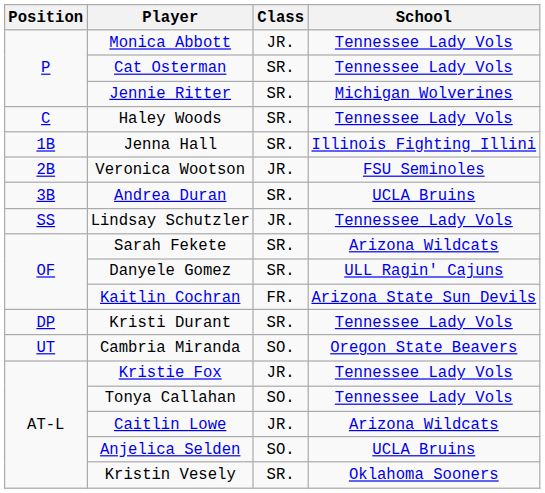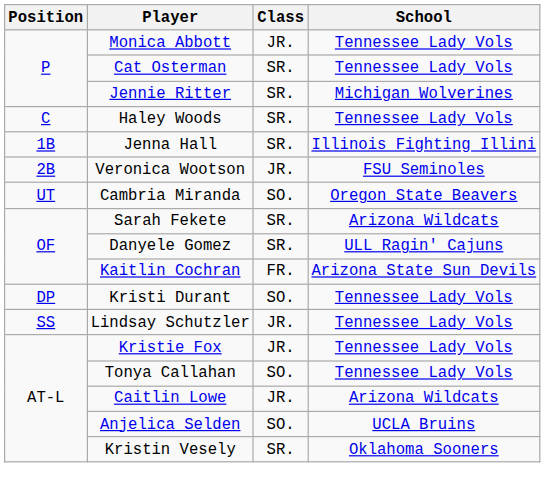 <table class="wikitable">
 <tr>
 <th>Position</th>
 <th>Player</th>
 <th>Class</th>
 <th>School</th>
 </tr>
 <tr align=center>
 <td rowspan=3><a href='#'>P</a></td>
 <td><a href='#'>Monica Abbott</a></td>
 <td>JR.</td>
 <td><a href='#'>Tennessee Lady Vols</a></td>
 </tr>
 <tr align=center>
 <td><a href='#'>Cat Osterman</a></td>
 <td>SR.</td>
 <td><a href='#'>Tennessee Lady Vols</a></td>
 </tr>
 <tr align=center>
 <td><a href='#'>Jennie Ritter</a></td>
 <td>SR.</td>
 <td><a href='#'>Michigan Wolverines</a></td>
 </tr>
 <tr align=center>
 <td rowspan=1><a href='#'>C</a></td>
 <td>Haley Woods</td>
 <td>SR.</td>
 <td><a href='#'>Tennessee Lady Vols</a></td>
 </tr>
 <tr align=center>
 <td rowspan=1><a href='#'>1B</a></td>
 <td>Jenna Hall</td>
 <td>SR.</td>
 <td><a href='#'>Illinois Fighting Illini</a></td>
 </tr>
 <tr align=center>
 <td rowspan=1><a href='#'>2B</a></td>
 <td>Veronica Wootson</td>
 <td>JR.</td>
 <td><a href='#'>FSU Seminoles</a></td>
 </tr>
 <tr align=center>
-<td rowspan=1><a href='#'>3B</a></td>
-<td><a href='#'>Andrea Duran</a></td>
-<td>SR.</td>
-<td><a href='#'>UCLA Bruins</a></td>
-</tr>
-<tr align=center>
-<td rowspan=1><a href='#'>SS</a></td>
-<td>Lindsay Schutzler</td>
-<td>JR.</td>
-<td><a href='#'>Tennessee Lady Vols</a></td>
+<td rowspan=1><a href='#'>UT</a></td>
+<td>Cambria Miranda</td>
+<td>SO.</td>
+<td><a href='#'>Oregon State Beavers</a></td>
 </tr>
 <tr align=center>
 <td rowspan=3><a href='#'>OF</a></td>
 <td>Sarah Fekete</td>
 <td>SR.</td>
 <td><a href='#'>Arizona Wildcats</a></td>
 </tr>
 <tr align=center>
 <td>Danyele Gomez</td>
 <td>SR.</td>
 <td><a href='#'>ULL Ragin' Cajuns</a></td>
 </tr>
 <tr align=center>
 <td><a href='#'>Kaitlin Cochran</a></td>
 <td>FR.</td>
 <td><a href='#'>Arizona State Sun Devils</a></td>
 </tr>
 <tr align=center>
 <td rowspan=1><a href='#'>DP</a></td>
 <td>Kristi Durant</td>
-<td>SR.</td>
+<td>SO.</td>
 <td><a href='#'>Tennessee Lady Vols</a></td>
 </tr>
 <tr align=center>
-<td rowspan=1><a href='#'>UT</a></td>
-<td>Cambria Miranda</td>
-<td>SO.</td>
-<td><a href='#'>Oregon State Beavers</a></td>
+<td rowspan=1><a href='#'>SS</a></td>
+<td>Lindsay Schutzler</td>
+<td>JR.</td>
+<td><a href='#'>Tennessee Lady Vols</a></td>
 </tr>
 <tr align=center>
 <td rowspan=5>AT-L</td>
 <td><a href='#'>Kristie Fox</a></td>
 <td>JR.</td>
 <td><a href='#'>Tennessee Lady Vols</a></td>
 </tr>
 <tr align=center>
 <td>Tonya Callahan</td>
 <td>SO.</td>
 <td><a href='#'>Tennessee Lady Vols</a></td>
 </tr>
 <tr align=center>
 <td><a href='#'>Caitlin Lowe</a></td>
 <td>JR.</td>
 <td><a href='#'>Arizona Wildcats</a></td>
 </tr>
 <tr align=center>
 <td><a href='#'>Anjelica Selden</a></td>
 <td>SO.</td>
 <td><a href='#'>UCLA Bruins</a></td>
 </tr>
 <tr align=center>
 <td>Kristin Vesely</td>
 <td>SR.</td>
 <td><a href='#'>Oklahoma Sooners</a></td>
 </tr>
 </table>
